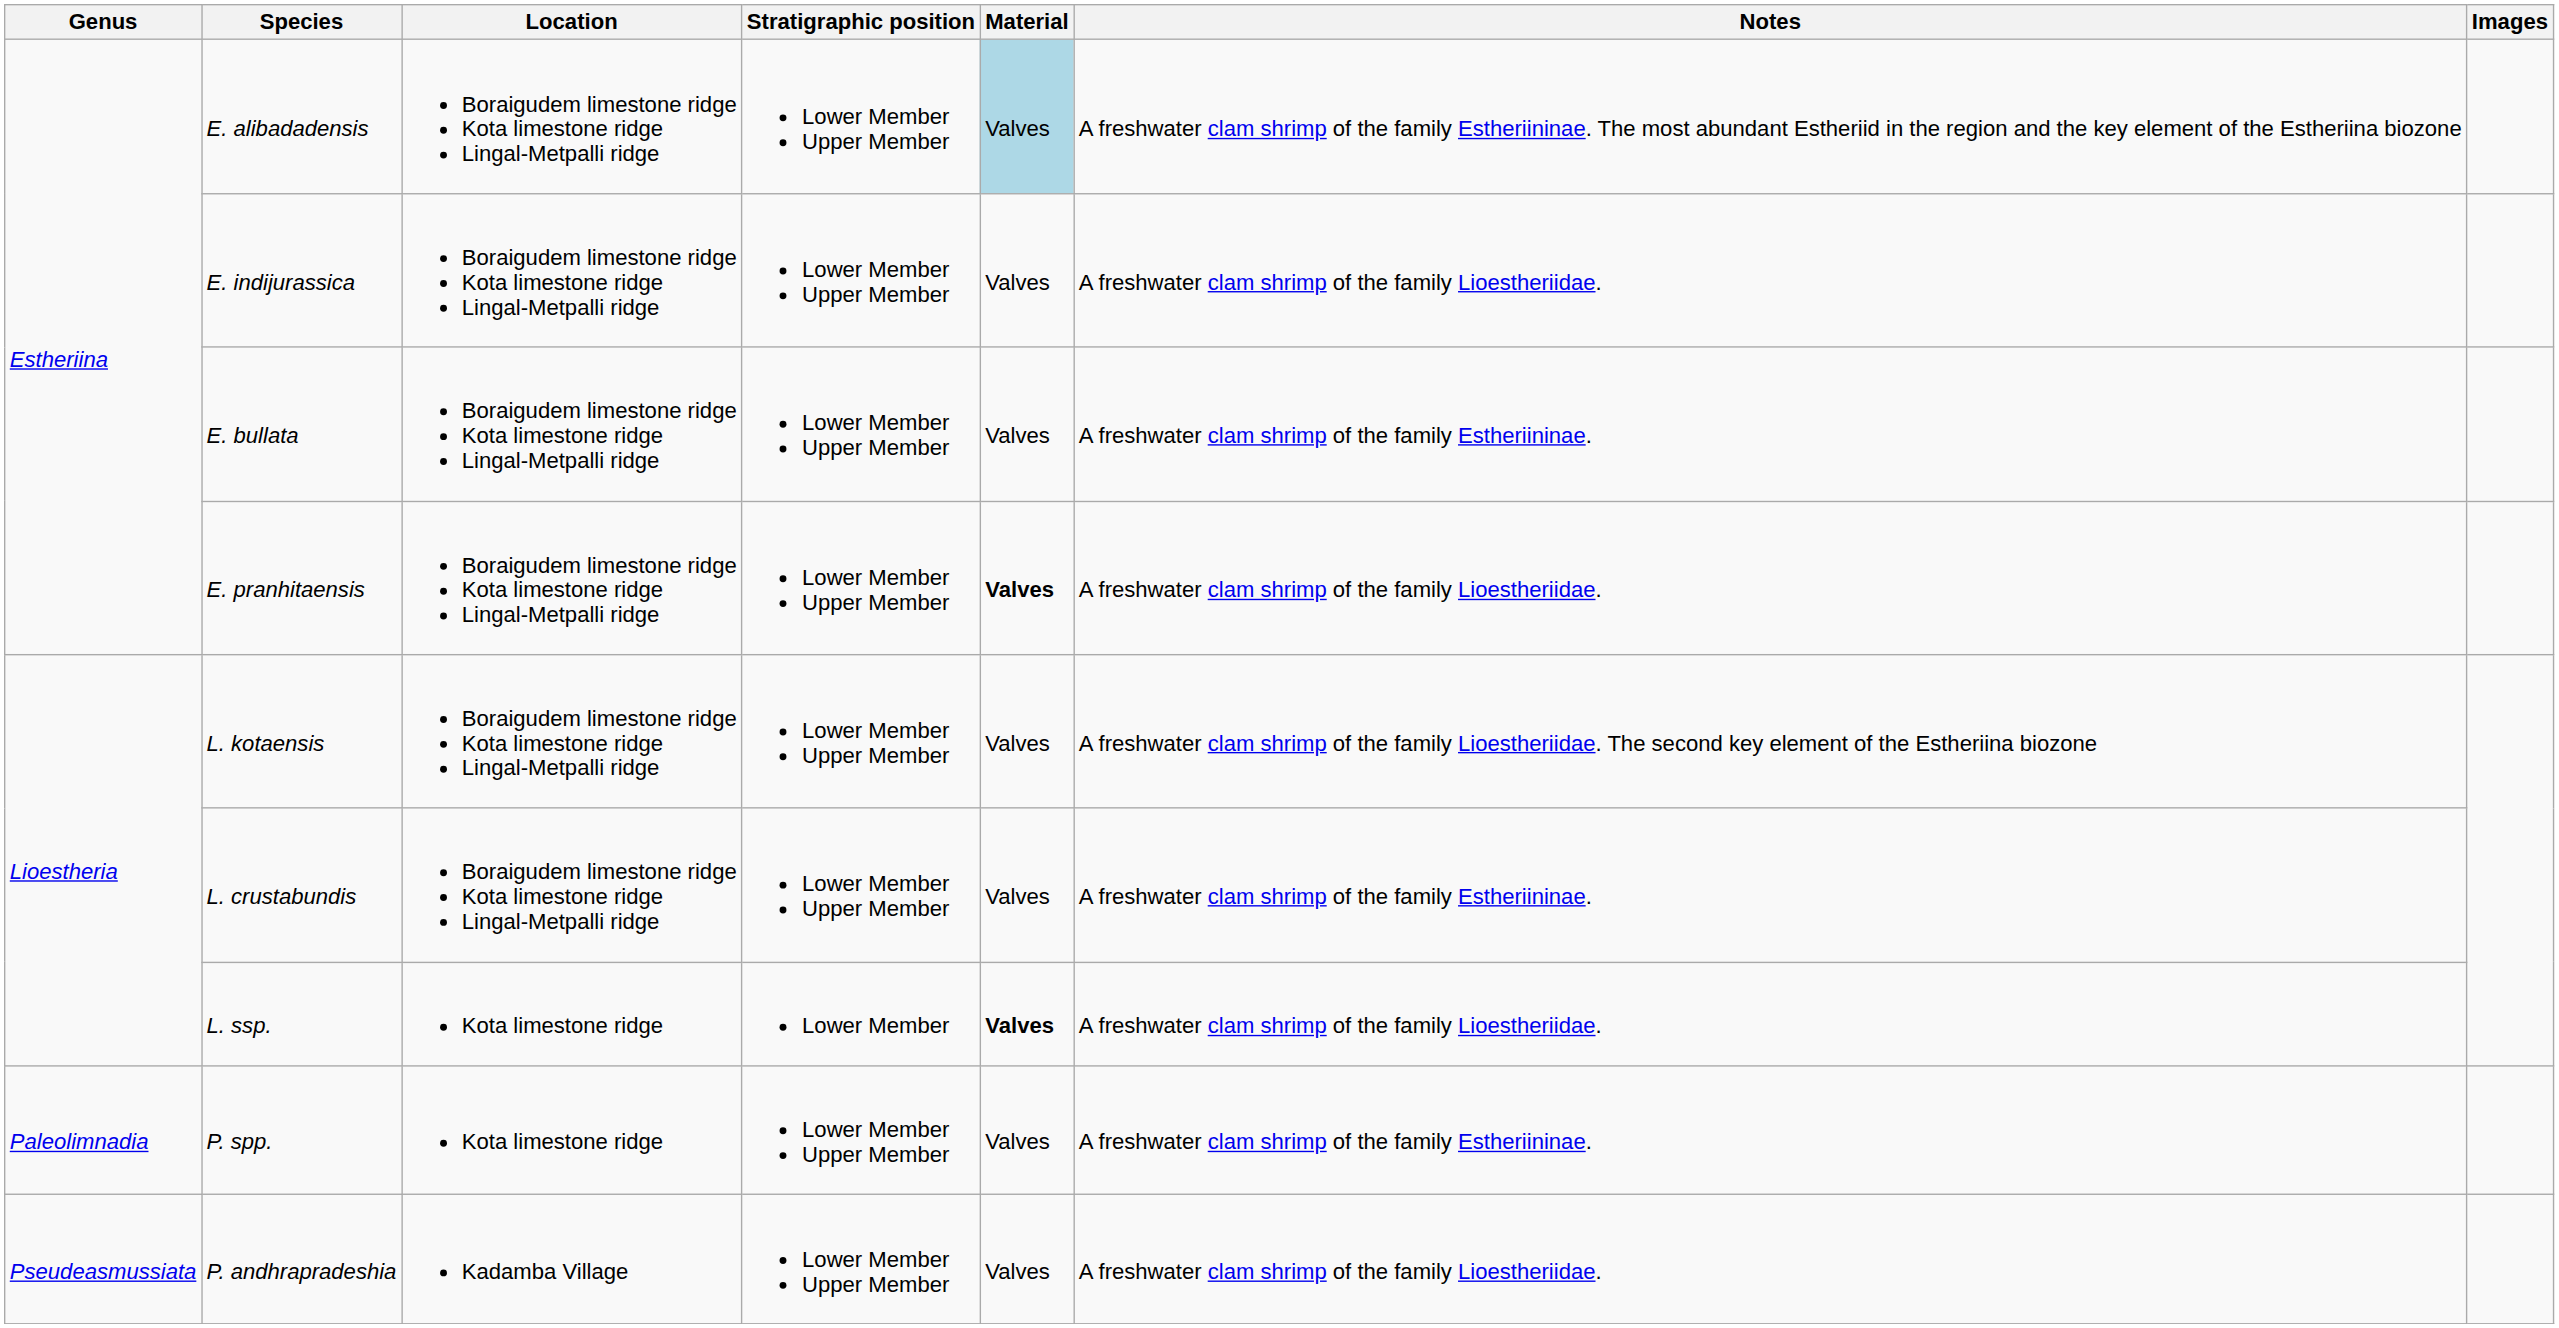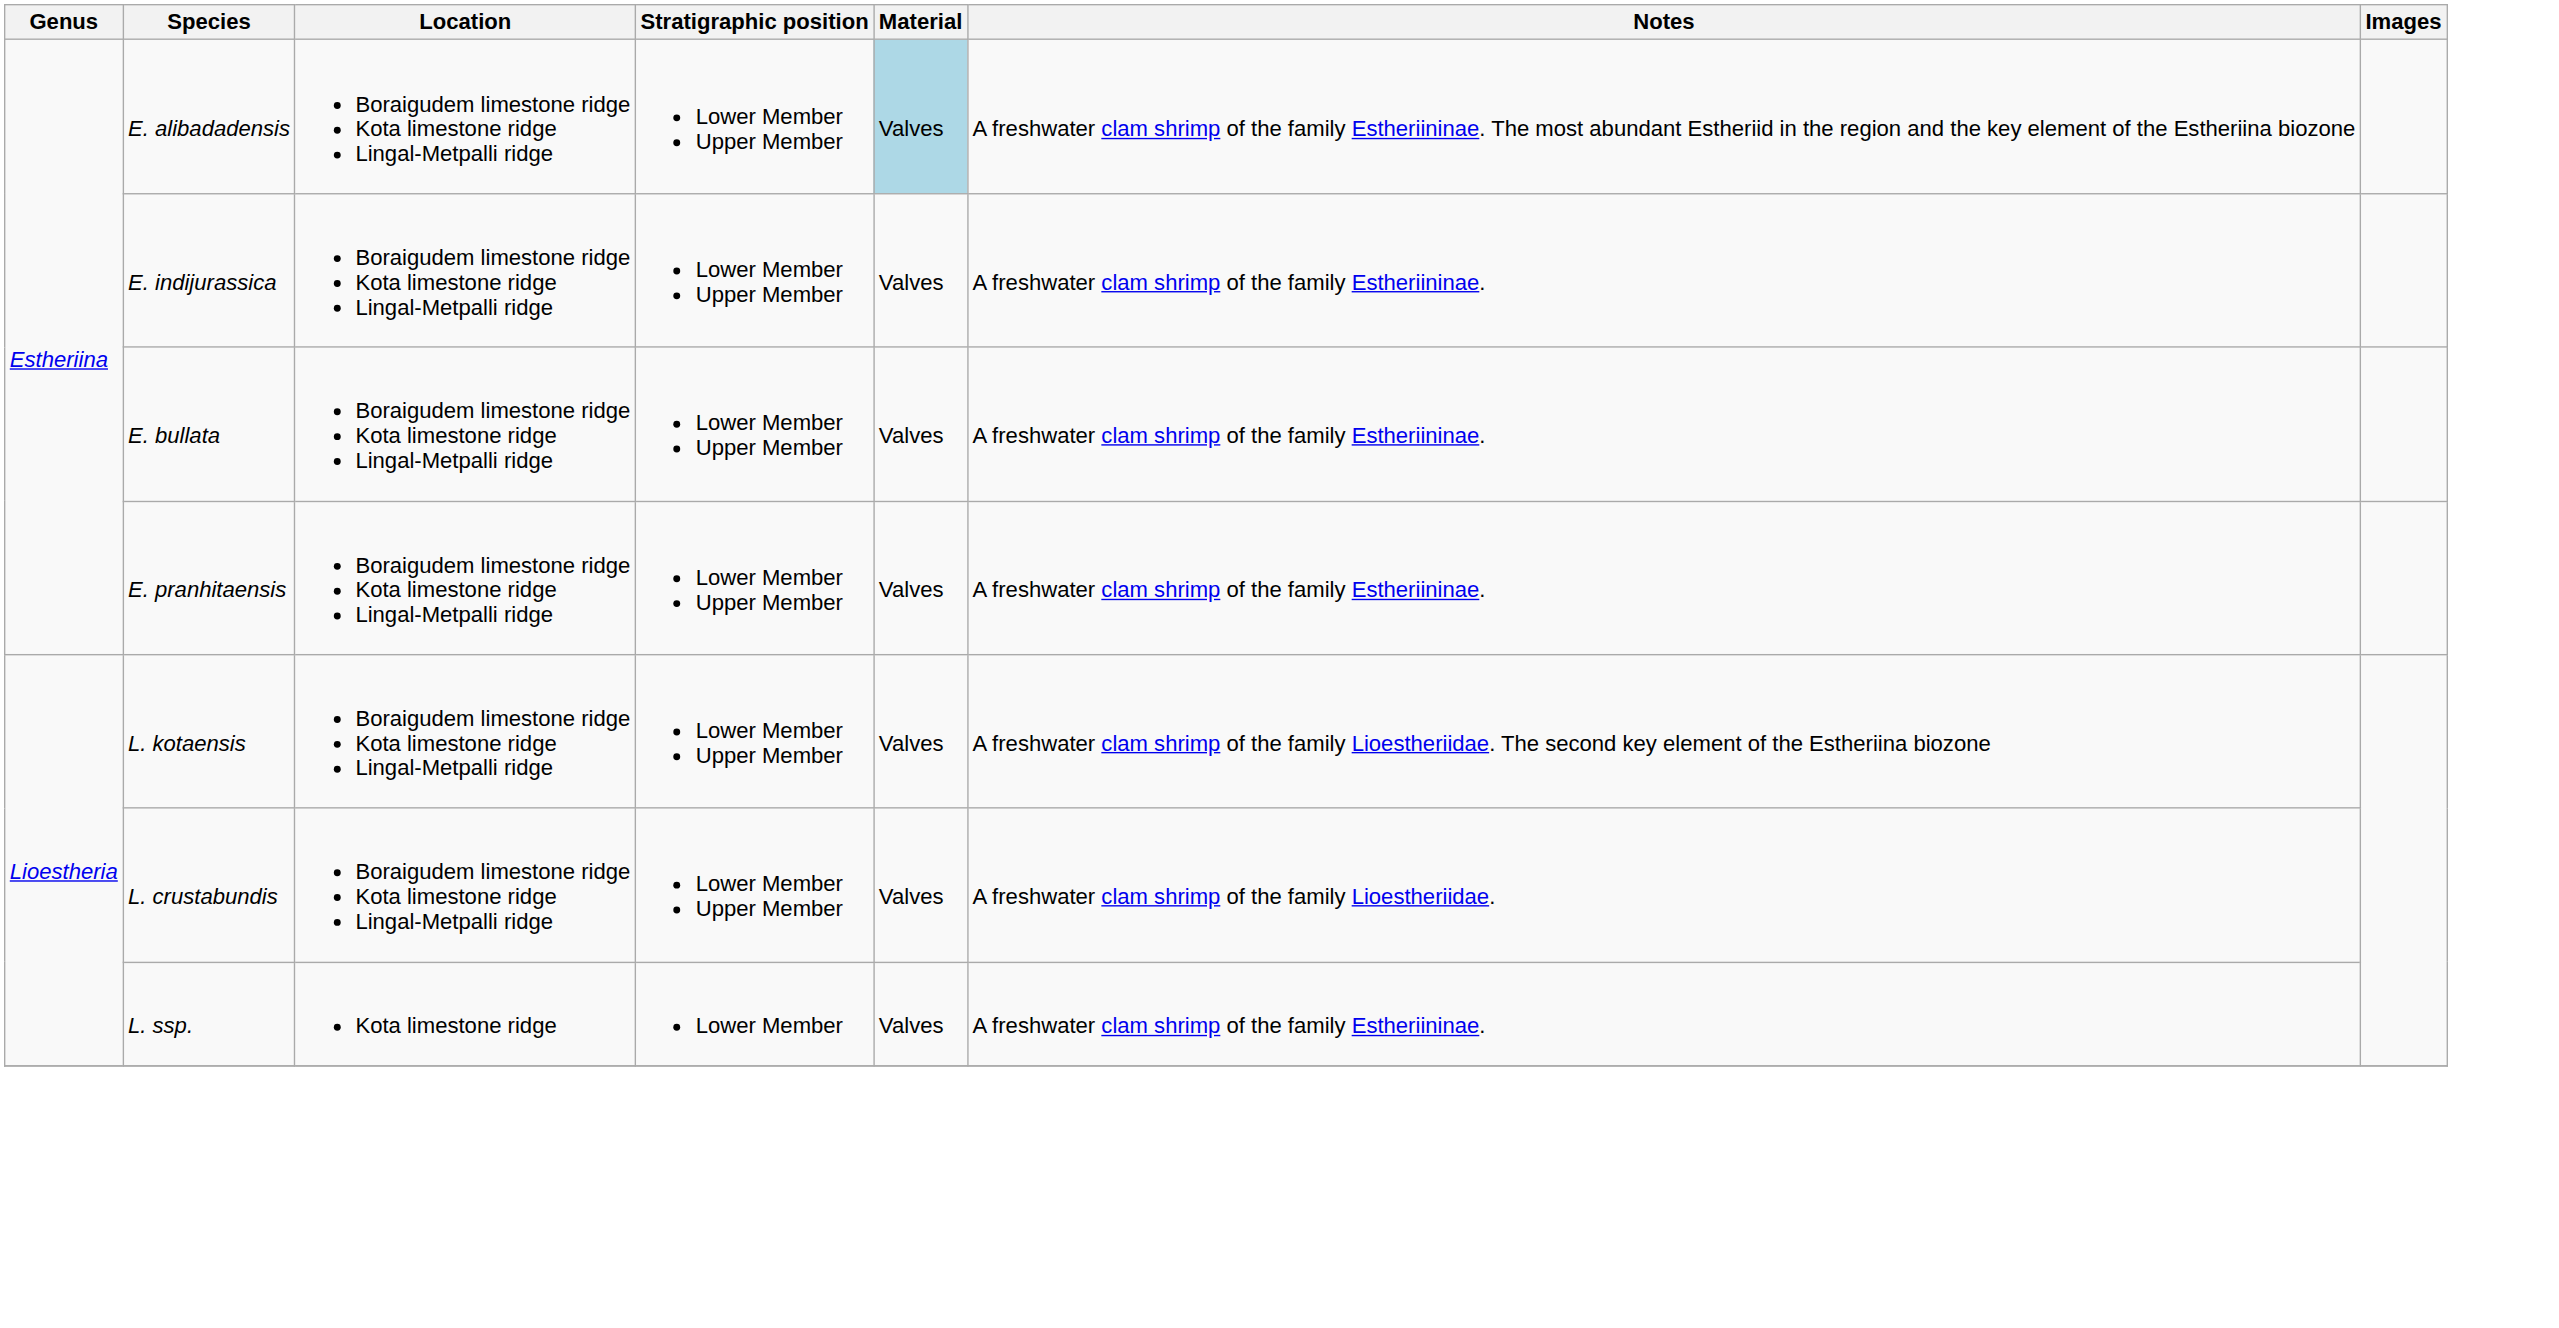 <table class="wikitable" align="center">
 <tr>
 <th>Genus</th>
 <th>Species</th>
 <th>Location</th>
 <th>Stratigraphic position</th>
 <th>Material</th>
 <th>Notes</th>
 <th>Images</th>
 </tr>
 <tr>
 <td rowspan="4"><br><em><a href='#'>Estheriina</a></em></td>
 <td><br><em>E. alibadadensis</em></td>
 <td><br><ul><li>Boraigudem limestone ridge</li><li>Kota limestone ridge</li><li>Lingal-Metpalli ridge</li></ul></td>
 <td><br><ul><li>Lower Member</li><li>Upper Member</li></ul></td>
 <td style="background: lightblue;"><br>Valves</td>
 <td><br>A freshwater <a href='#'>clam shrimp</a> of the family <a href='#'>Estheriininae</a>. The most abundant Estheriid in the region and the key element of the Estheriina biozone</td>
 <td></td>
 </tr>
 <tr>
 <td><br><em>E. indijurassica</em></td>
 <td><br><ul><li>Boraigudem limestone ridge</li><li>Kota limestone ridge</li><li>Lingal-Metpalli ridge</li></ul></td>
 <td><br><ul><li>Lower Member</li><li>Upper Member</li></ul></td>
 <td><br>Valves</td>
-<td><br>A freshwater <a href='#'>clam shrimp</a> of the family <a href='#'>Lioestheriidae</a>.</td>
+<td><br>A freshwater <a href='#'>clam shrimp</a> of the family <a href='#'>Estheriininae</a>.</td>
 <td></td>
 </tr>
 <tr>
 <td><br><em>E. bullata</em></td>
 <td><br><ul><li>Boraigudem limestone ridge</li><li>Kota limestone ridge</li><li>Lingal-Metpalli ridge</li></ul></td>
 <td><br><ul><li>Lower Member</li><li>Upper Member</li></ul></td>
 <td><br>Valves</td>
 <td><br>A freshwater <a href='#'>clam shrimp</a> of the family <a href='#'>Estheriininae</a>.</td>
 <td></td>
 </tr>
 <tr>
 <td><br><em>E. pranhitaensis</em></td>
 <td><br><ul><li>Boraigudem limestone ridge</li><li>Kota limestone ridge</li><li>Lingal-Metpalli ridge</li></ul></td>
 <td><br><ul><li>Lower Member</li><li>Upper Member</li></ul></td>
-<td><strong><br>Valves</strong></td>
-<td><br>A freshwater <a href='#'>clam shrimp</a> of the family <a href='#'>Lioestheriidae</a>.</td>
+<td><br>Valves</td>
+<td><br>A freshwater <a href='#'>clam shrimp</a> of the family <a href='#'>Estheriininae</a>.</td>
 <td></td>
 </tr>
 <tr>
 <td rowspan="3"><br><em><a href='#'>Lioestheria</a></em></td>
 <td><br><em>L. kotaensis</em></td>
 <td><br><ul><li>Boraigudem limestone ridge</li><li>Kota limestone ridge</li><li>Lingal-Metpalli ridge</li></ul></td>
 <td><br><ul><li>Lower Member</li><li>Upper Member</li></ul></td>
 <td><br>Valves</td>
 <td><br>A freshwater <a href='#'>clam shrimp</a> of the family <a href='#'>Lioestheriidae</a>. The second key element of the Estheriina biozone</td>
 <td rowspan="3"><br></td>
 </tr>
 <tr>
 <td><br><em>L. crustabundis</em></td>
 <td><br><ul><li>Boraigudem limestone ridge</li><li>Kota limestone ridge</li><li>Lingal-Metpalli ridge</li></ul></td>
 <td><br><ul><li>Lower Member</li><li>Upper Member</li></ul></td>
 <td><br>Valves</td>
-<td><br>A freshwater <a href='#'>clam shrimp</a> of the family <a href='#'>Estheriininae</a>.</td>
+<td><br>A freshwater <a href='#'>clam shrimp</a> of the family <a href='#'>Lioestheriidae</a>.</td>
 </tr>
 <tr>
 <td><br><em>L. ssp.</em></td>
 <td><br><ul><li>Kota limestone ridge</li></ul></td>
 <td><br><ul><li>Lower Member</li></ul></td>
-<td><strong><br>Valves</strong></td>
-<td><br>A freshwater <a href='#'>clam shrimp</a> of the family <a href='#'>Lioestheriidae</a>.</td>
-</tr>
-<tr>
-<td><br><em><a href='#'>Paleolimnadia</a></em></td>
-<td><br><em>P. spp.</em></td>
-<td><br><ul><li>Kota limestone ridge</li></ul></td>
-<td><br><ul><li>Lower Member</li><li>Upper Member</li></ul></td>
 <td><br>Valves</td>
 <td><br>A freshwater <a href='#'>clam shrimp</a> of the family <a href='#'>Estheriininae</a>.</td>
-<td></td>
-</tr>
-<tr>
-<td><br><em><a href='#'>Pseudeasmussiata</a></em></td>
-<td><br><em>P. andhrapradeshia</em></td>
-<td><br><ul><li>Kadamba Village</li></ul></td>
-<td><br><ul><li>Lower Member</li><li>Upper Member</li></ul></td>
-<td><br>Valves</td>
-<td><br>A freshwater <a href='#'>clam shrimp</a> of the family <a href='#'>Lioestheriidae</a>.</td>
-<td></td>
 </tr>
 <tr>
 </tr>
 </table>
